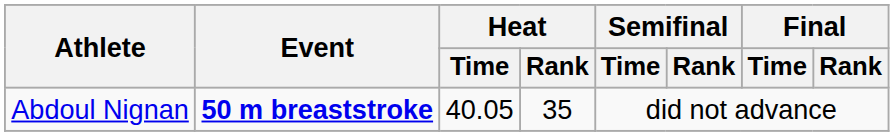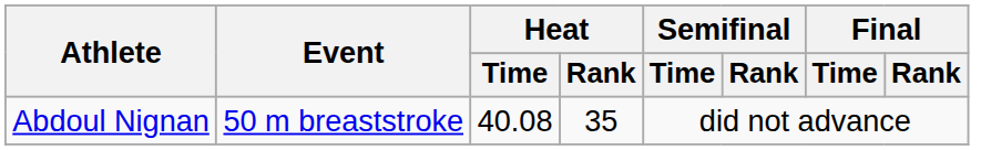 <table class=wikitable style="font-size:90%">
 <tr>
 <th rowspan=2>Athlete</th>
 <th rowspan=2>Event</th>
 <th colspan="2">Heat</th>
 <th colspan="2">Semifinal</th>
 <th colspan="2">Final</th>
 </tr>
 <tr style="font-size:95%">
 <th>Time</th>
 <th>Rank</th>
 <th>Time</th>
 <th>Rank</th>
 <th>Time</th>
 <th>Rank</th>
 </tr>
 <tr align=center>
 <td align=left><a href='#'>Abdoul Nignan</a></td>
-<td align=left><strong><a href='#'>50 m breaststroke</a></strong></td>
-<td>40.05</td>
+<td align=left><a href='#'>50 m breaststroke</a></td>
+<td>40.08</td>
 <td>35</td>
 <td colspan=4>did not advance</td>
 </tr>
 </table>
